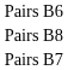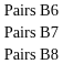 <table>
 <tr>
 <td>Pairs B6</td>
+<td></td>
+<td></td>
+<td></td>
+</tr>
+<tr>
+<td>Pairs B7</td>
 <td></td>
 <td></td>
 <td></td>
 </tr>
 <tr>
 <td>Pairs B8</td>
 <td></td>
 <td></td>
 <td></td>
 </tr>
-<tr>
-<td>Pairs B7</td>
-<td></td>
-<td></td>
-<td></td>
-</tr>
 </table>
